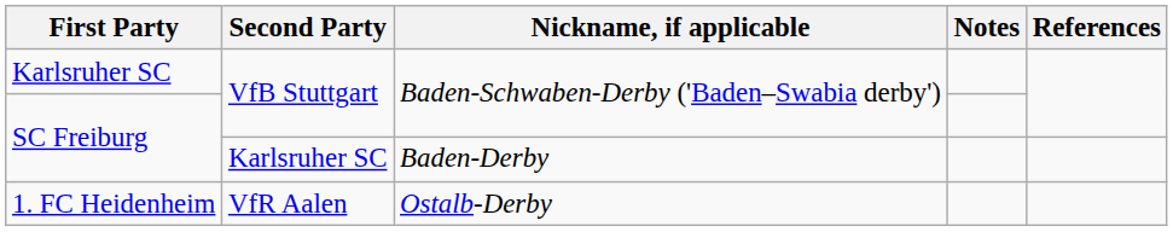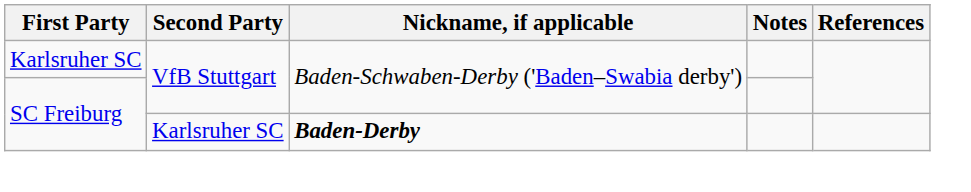 <table class="wikitable">
 <tr>
 <th>First Party</th>
 <th>Second Party</th>
 <th>Nickname, if applicable</th>
 <th>Notes</th>
 <th>References</th>
 </tr>
 <tr>
 <td><a href='#'>Karlsruher SC</a></td>
 <td rowspan="2"><a href='#'>VfB Stuttgart</a></td>
 <td rowspan="2"><em>Baden-Schwaben-Derby</em> ('<a href='#'>Baden</a>–<a href='#'>Swabia</a> derby')</td>
 <td></td>
 <td rowspan="2"></td>
 </tr>
 <tr>
 <td rowspan="2"><a href='#'>SC Freiburg</a></td>
 <td> </td>
 </tr>
 <tr>
 <td><a href='#'>Karlsruher SC</a></td>
-<td><em>Baden-Derby</em></td>
-<td></td>
-<td></td>
-</tr>
-<tr>
-<td><a href='#'>1. FC Heidenheim</a></td>
-<td><a href='#'>VfR Aalen</a></td>
-<td><em><a href='#'>Ostalb</a>-Derby</em></td>
+<td><strong><em>Baden-Derby</em></strong></td>
 <td></td>
 <td></td>
 </tr>
 </table>
